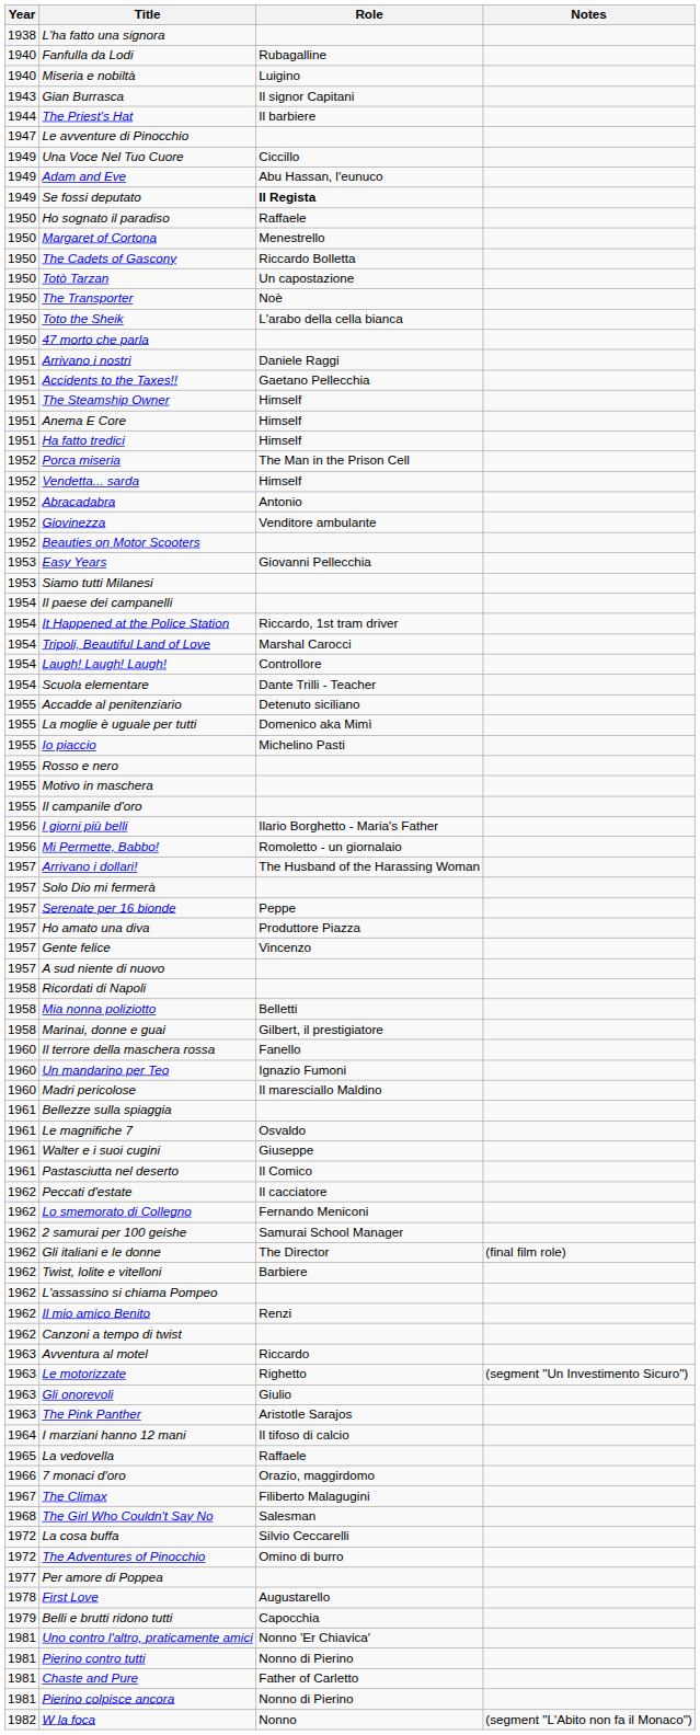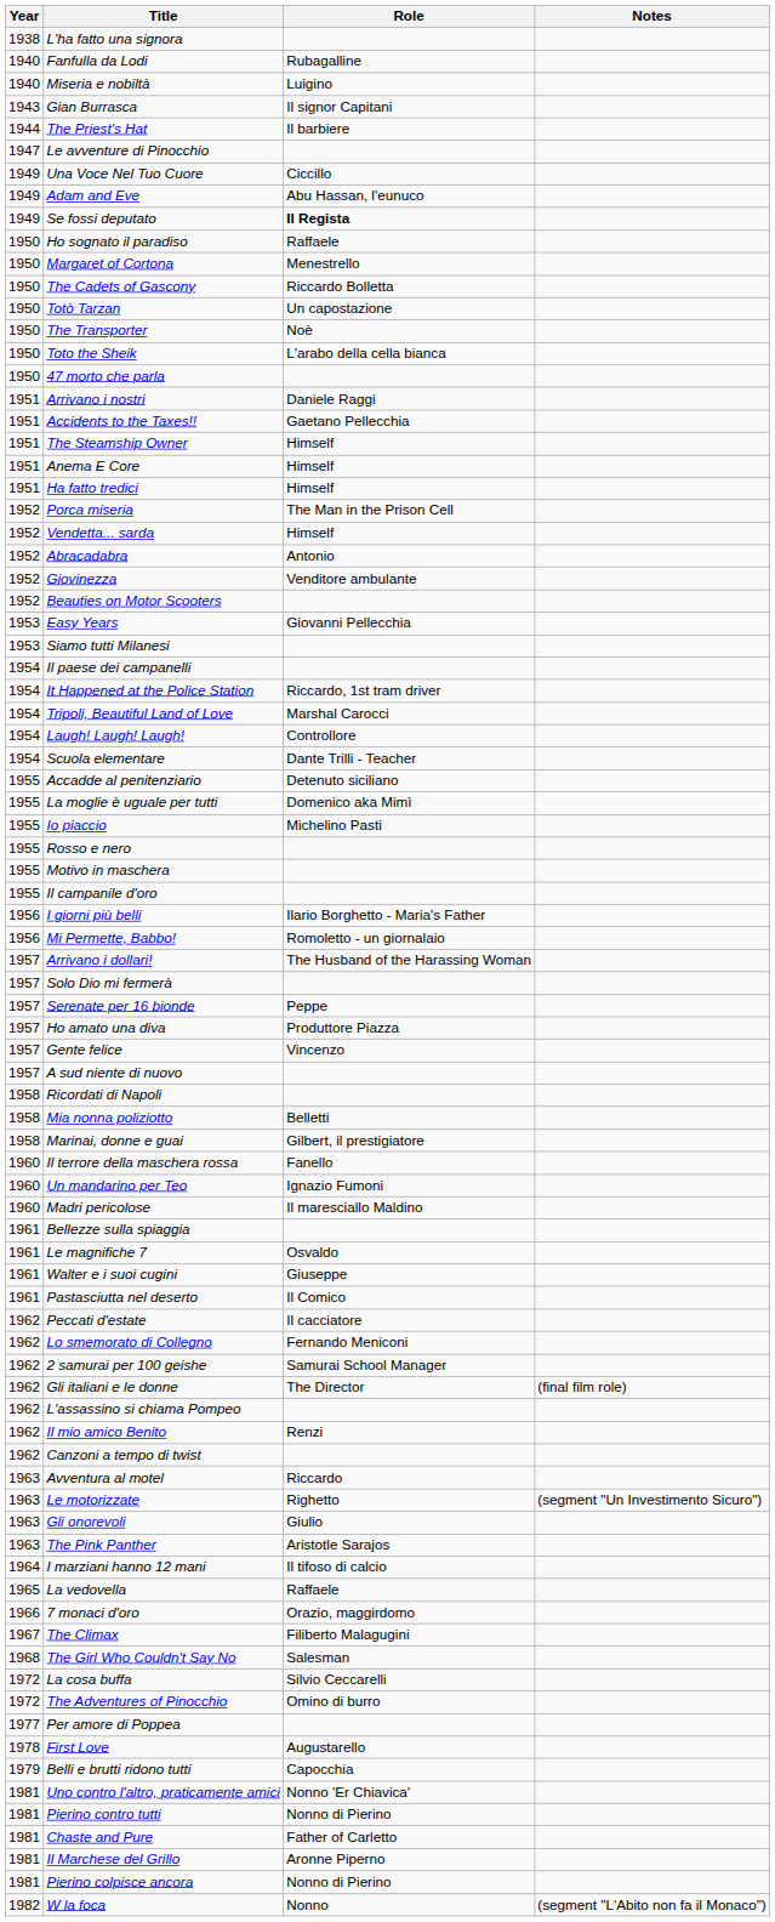 <table class="wikitable">
 <tr>
 <th>Year</th>
 <th>Title</th>
 <th>Role</th>
 <th>Notes</th>
 </tr>
 <tr>
 <td>1938</td>
 <td><em>L'ha fatto una signora</em></td>
 <td></td>
 <td></td>
 </tr>
 <tr>
 <td>1940</td>
 <td><em>Fanfulla da Lodi</em></td>
 <td>Rubagalline</td>
 <td></td>
 </tr>
 <tr>
 <td>1940</td>
 <td><em>Miseria e nobiltà</em></td>
 <td>Luigino</td>
 <td></td>
 </tr>
 <tr>
 <td>1943</td>
 <td><em>Gian Burrasca</em></td>
 <td>Il signor Capitani</td>
 <td></td>
 </tr>
 <tr>
 <td>1944</td>
 <td><em><a href='#'>The Priest's Hat</a></em></td>
 <td>Il barbiere</td>
 <td></td>
 </tr>
 <tr>
 <td>1947</td>
 <td><em>Le avventure di Pinocchio</em></td>
 <td></td>
 <td></td>
 </tr>
 <tr>
 <td>1949</td>
 <td><em>Una Voce Nel Tuo Cuore</em></td>
 <td>Ciccillo</td>
 <td></td>
 </tr>
 <tr>
 <td>1949</td>
 <td><em><a href='#'>Adam and Eve</a></em></td>
 <td>Abu Hassan, l'eunuco</td>
 <td></td>
 </tr>
 <tr>
 <td>1949</td>
 <td><em>Se fossi deputato</em></td>
 <td><strong>Il Regista</strong></td>
 <td></td>
 </tr>
 <tr>
 <td>1950</td>
 <td><em>Ho sognato il paradiso</em></td>
 <td>Raffaele</td>
 <td></td>
 </tr>
 <tr>
 <td>1950</td>
 <td><em><a href='#'>Margaret of Cortona</a></em></td>
 <td>Menestrello</td>
 <td></td>
 </tr>
 <tr>
 <td>1950</td>
 <td><em><a href='#'>The Cadets of Gascony</a></em></td>
 <td>Riccardo Bolletta</td>
 <td></td>
 </tr>
 <tr>
 <td>1950</td>
 <td><em><a href='#'>Totò Tarzan</a></em></td>
 <td>Un capostazione</td>
 <td></td>
 </tr>
 <tr>
 <td>1950</td>
 <td><em><a href='#'>The Transporter</a></em></td>
 <td>Noè</td>
 <td></td>
 </tr>
 <tr>
 <td>1950</td>
 <td><em><a href='#'>Toto the Sheik</a></em></td>
 <td>L'arabo della cella bianca</td>
 <td></td>
 </tr>
 <tr>
 <td>1950</td>
 <td><em><a href='#'>47 morto che parla</a></em></td>
 <td></td>
 <td></td>
 </tr>
 <tr>
 <td>1951</td>
 <td><em><a href='#'>Arrivano i nostri</a></em></td>
 <td>Daniele Raggi</td>
 <td></td>
 </tr>
 <tr>
 <td>1951</td>
 <td><em><a href='#'>Accidents to the Taxes!!</a></em></td>
 <td>Gaetano Pellecchia</td>
 <td></td>
 </tr>
 <tr>
 <td>1951</td>
 <td><em><a href='#'>The Steamship Owner</a></em></td>
 <td>Himself</td>
 <td></td>
 </tr>
 <tr>
 <td>1951</td>
 <td><em>Anema E Core</em></td>
 <td>Himself</td>
 <td></td>
 </tr>
 <tr>
 <td>1951</td>
 <td><em><a href='#'>Ha fatto tredici</a></em></td>
 <td>Himself</td>
 <td></td>
 </tr>
 <tr>
 <td>1952</td>
 <td><em><a href='#'>Porca miseria</a></em></td>
 <td>The Man in the Prison Cell</td>
 <td></td>
 </tr>
 <tr>
 <td>1952</td>
 <td><em><a href='#'>Vendetta... sarda</a></em></td>
 <td>Himself</td>
 <td></td>
 </tr>
 <tr>
 <td>1952</td>
 <td><em><a href='#'>Abracadabra</a></em></td>
 <td>Antonio</td>
 <td></td>
 </tr>
 <tr>
 <td>1952</td>
 <td><em><a href='#'>Giovinezza</a></em></td>
 <td>Venditore ambulante</td>
 <td></td>
 </tr>
 <tr>
 <td>1952</td>
 <td><em><a href='#'>Beauties on Motor Scooters</a></em></td>
 <td></td>
 <td></td>
 </tr>
 <tr>
 <td>1953</td>
 <td><em><a href='#'>Easy Years</a></em></td>
 <td>Giovanni Pellecchia</td>
 <td></td>
 </tr>
 <tr>
 <td>1953</td>
 <td><em>Siamo tutti Milanesi</em></td>
 <td></td>
 <td></td>
 </tr>
 <tr>
 <td>1954</td>
 <td><em>Il paese dei campanelli</em></td>
 <td></td>
 <td></td>
 </tr>
 <tr>
 <td>1954</td>
 <td><em><a href='#'>It Happened at the Police Station</a></em></td>
 <td>Riccardo, 1st tram driver</td>
 <td></td>
 </tr>
 <tr>
 <td>1954</td>
 <td><em><a href='#'>Tripoli, Beautiful Land of Love</a></em></td>
 <td>Marshal Carocci</td>
 <td></td>
 </tr>
 <tr>
 <td>1954</td>
 <td><em><a href='#'>Laugh! Laugh! Laugh!</a></em></td>
 <td>Controllore</td>
 <td></td>
 </tr>
 <tr>
 <td>1954</td>
 <td><em>Scuola elementare</em></td>
 <td>Dante Trilli - Teacher</td>
 <td></td>
 </tr>
 <tr>
 <td>1955</td>
 <td><em>Accadde al penitenziario</em></td>
 <td>Detenuto siciliano</td>
 <td></td>
 </tr>
 <tr>
 <td>1955</td>
 <td><em>La moglie è uguale per tutti</em></td>
 <td>Domenico aka Mimì</td>
 <td></td>
 </tr>
 <tr>
 <td>1955</td>
 <td><em><a href='#'>Io piaccio</a></em></td>
 <td>Michelino Pasti</td>
 <td></td>
 </tr>
 <tr>
 <td>1955</td>
 <td><em>Rosso e nero</em></td>
 <td></td>
 <td></td>
 </tr>
 <tr>
 <td>1955</td>
 <td><em>Motivo in maschera</em></td>
 <td></td>
 <td></td>
 </tr>
 <tr>
 <td>1955</td>
 <td><em>Il campanile d'oro</em></td>
 <td></td>
 <td></td>
 </tr>
 <tr>
 <td>1956</td>
 <td><em><a href='#'>I giorni più belli</a></em></td>
 <td>Ilario Borghetto - Maria's Father</td>
 <td></td>
 </tr>
 <tr>
 <td>1956</td>
 <td><em><a href='#'>Mi Permette, Babbo!</a></em></td>
 <td>Romoletto - un giornalaio</td>
 <td></td>
 </tr>
 <tr>
 <td>1957</td>
 <td><em><a href='#'>Arrivano i dollari!</a></em></td>
 <td>The Husband of the Harassing Woman</td>
 <td></td>
 </tr>
 <tr>
 <td>1957</td>
 <td><em>Solo Dio mi fermerà</em></td>
 <td></td>
 <td></td>
 </tr>
 <tr>
 <td>1957</td>
 <td><em><a href='#'>Serenate per 16 bionde</a></em></td>
 <td>Peppe</td>
 <td></td>
 </tr>
 <tr>
 <td>1957</td>
 <td><em>Ho amato una diva</em></td>
 <td>Produttore Piazza</td>
 <td></td>
 </tr>
 <tr>
 <td>1957</td>
 <td><em>Gente felice</em></td>
 <td>Vincenzo</td>
 <td></td>
 </tr>
 <tr>
 <td>1957</td>
 <td><em>A sud niente di nuovo</em></td>
 <td></td>
 <td></td>
 </tr>
 <tr>
 <td>1958</td>
 <td><em>Ricordati di Napoli</em></td>
 <td></td>
 <td></td>
 </tr>
 <tr>
 <td>1958</td>
 <td><em><a href='#'>Mia nonna poliziotto</a></em></td>
 <td>Belletti</td>
 <td></td>
 </tr>
 <tr>
 <td>1958</td>
 <td><em>Marinai, donne e guai</em></td>
 <td>Gilbert, il prestigiatore</td>
 <td></td>
 </tr>
 <tr>
 <td>1960</td>
 <td><em>Il terrore della maschera rossa</em></td>
 <td>Fanello</td>
 <td></td>
 </tr>
 <tr>
 <td>1960</td>
 <td><em><a href='#'>Un mandarino per Teo</a></em></td>
 <td>Ignazio Fumoni</td>
 <td></td>
 </tr>
 <tr>
 <td>1960</td>
 <td><em>Madri pericolose</em></td>
 <td>Il maresciallo Maldino</td>
 <td></td>
 </tr>
 <tr>
 <td>1961</td>
 <td><em>Bellezze sulla spiaggia</em></td>
 <td></td>
 <td></td>
 </tr>
 <tr>
 <td>1961</td>
 <td><em>Le magnifiche 7</em></td>
 <td>Osvaldo</td>
 <td></td>
 </tr>
 <tr>
 <td>1961</td>
 <td><em>Walter e i suoi cugini</em></td>
 <td>Giuseppe</td>
 <td></td>
 </tr>
 <tr>
 <td>1961</td>
 <td><em>Pastasciutta nel deserto</em></td>
 <td>Il Comico</td>
 <td></td>
 </tr>
 <tr>
 <td>1962</td>
 <td><em>Peccati d'estate</em></td>
 <td>Il cacciatore</td>
 <td></td>
 </tr>
 <tr>
 <td>1962</td>
 <td><em><a href='#'>Lo smemorato di Collegno</a></em></td>
 <td>Fernando Meniconi</td>
 <td></td>
 </tr>
 <tr>
 <td>1962</td>
 <td><em>2 samurai per 100 geishe</em></td>
 <td>Samurai School Manager</td>
 <td></td>
 </tr>
 <tr>
 <td>1962</td>
 <td><em>Gli italiani e le donne</em></td>
 <td>The Director</td>
 <td>(final film role)</td>
 </tr>
 <tr>
 <td>1962</td>
-<td><em>Twist, lolite e vitelloni</em></td>
-<td>Barbiere</td>
-<td></td>
-</tr>
-<tr>
-<td>1962</td>
 <td><em>L'assassino si chiama Pompeo</em></td>
 <td></td>
 <td></td>
 </tr>
 <tr>
 <td>1962</td>
 <td><em><a href='#'>Il mio amico Benito</a></em></td>
 <td>Renzi</td>
 <td></td>
 </tr>
 <tr>
 <td>1962</td>
 <td><em>Canzoni a tempo di twist</em></td>
 <td></td>
 <td></td>
 </tr>
 <tr>
 <td>1963</td>
 <td><em>Avventura al motel</em></td>
 <td>Riccardo</td>
 <td></td>
 </tr>
 <tr>
 <td>1963</td>
 <td><em><a href='#'>Le motorizzate</a></em></td>
 <td>Righetto</td>
 <td>(segment "Un Investimento Sicuro")</td>
 </tr>
 <tr>
 <td>1963</td>
 <td><em><a href='#'>Gli onorevoli</a></em></td>
 <td>Giulio</td>
 <td></td>
 </tr>
 <tr>
 <td>1963</td>
 <td><em><a href='#'>The Pink Panther</a></em></td>
 <td>Aristotle Sarajos</td>
 <td></td>
 </tr>
 <tr>
 <td>1964</td>
 <td><em>I marziani hanno 12 mani</em></td>
 <td>Il tifoso di calcio</td>
 <td></td>
 </tr>
 <tr>
 <td>1965</td>
 <td><em>La vedovella</em></td>
 <td>Raffaele</td>
 <td></td>
 </tr>
 <tr>
 <td>1966</td>
 <td><em>7 monaci d'oro</em></td>
 <td>Orazio, maggirdomo</td>
 <td></td>
 </tr>
 <tr>
 <td>1967</td>
 <td><em><a href='#'>The Climax</a></em></td>
 <td>Filiberto Malagugini</td>
 <td></td>
 </tr>
 <tr>
 <td>1968</td>
 <td><em><a href='#'>The Girl Who Couldn't Say No</a></em></td>
 <td>Salesman</td>
 <td></td>
 </tr>
 <tr>
 <td>1972</td>
 <td><em>La cosa buffa</em></td>
 <td>Silvio Ceccarelli</td>
 <td></td>
 </tr>
 <tr>
 <td>1972</td>
 <td><em><a href='#'>The Adventures of Pinocchio</a></em></td>
 <td>Omino di burro</td>
 <td></td>
 </tr>
 <tr>
 <td>1977</td>
 <td><em>Per amore di Poppea</em></td>
 <td></td>
 <td></td>
 </tr>
 <tr>
 <td>1978</td>
 <td><em><a href='#'>First Love</a></em></td>
 <td>Augustarello</td>
 <td></td>
 </tr>
 <tr>
 <td>1979</td>
 <td><em>Belli e brutti ridono tutti</em></td>
 <td>Capocchia</td>
 <td></td>
 </tr>
 <tr>
 <td>1981</td>
 <td><em><a href='#'>Uno contro l'altro, praticamente amici</a></em></td>
 <td>Nonno 'Er Chiavica'</td>
 <td></td>
 </tr>
 <tr>
 <td>1981</td>
 <td><em><a href='#'>Pierino contro tutti</a></em></td>
 <td>Nonno di Pierino</td>
 <td></td>
 </tr>
 <tr>
 <td>1981</td>
 <td><em><a href='#'>Chaste and Pure</a></em></td>
 <td>Father of Carletto</td>
 <td></td>
 </tr>
 <tr>
 <td>1981</td>
+<td><em><a href='#'>Il Marchese del Grillo</a></em></td>
+<td>Aronne Piperno</td>
+<td></td>
+</tr>
+<tr>
+<td>1981</td>
 <td><em><a href='#'>Pierino colpisce ancora</a></em></td>
 <td>Nonno di Pierino</td>
 <td></td>
 </tr>
 <tr>
 <td>1982</td>
 <td><em><a href='#'>W la foca</a></em></td>
 <td>Nonno</td>
 <td>(segment "L'Abito non fa il Monaco")</td>
 </tr>
 </table>
